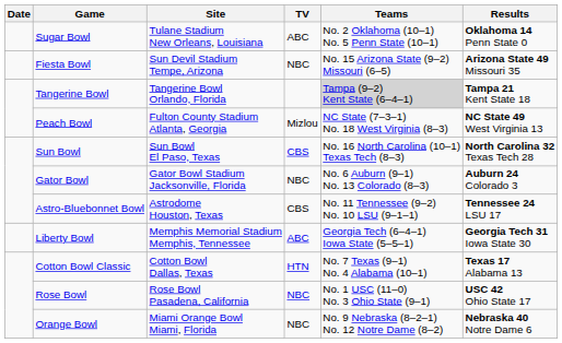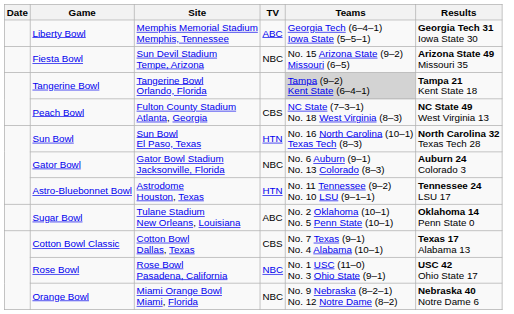 <table class="wikitable" style="font-size:90%">
 <tr>
 <th>Date</th>
 <th>Game</th>
 <th>Site</th>
 <th>TV</th>
 <th>Teams</th>
 <th>Results</th>
 </tr>
 <tr>
 <td></td>
-<td><a href='#'>Sugar Bowl</a></td>
-<td><a href='#'>Tulane Stadium</a><br><a href='#'>New Orleans</a>, <a href='#'>Louisiana</a></td>
-<td>ABC</td>
-<td>No. 2 <a href='#'>Oklahoma</a> (10–1)<br>No. 5 <a href='#'>Penn State</a> (10–1)</td>
-<td><strong>Oklahoma 14</strong><br>Penn State 0</td>
+<td><a href='#'>Liberty Bowl</a></td>
+<td><a href='#'>Memphis Memorial Stadium</a><br><a href='#'>Memphis, Tennessee</a></td>
+<td><a href='#'>ABC</a></td>
+<td><a href='#'>Georgia Tech</a> (6–4–1)<br><a href='#'>Iowa State</a> (5–5–1)</td>
+<td><strong>Georgia Tech 31</strong><br>Iowa State 30</td>
 </tr>
 <tr>
 <td></td>
 <td><a href='#'>Fiesta Bowl</a></td>
 <td><a href='#'>Sun Devil Stadium</a><br><a href='#'>Tempe, Arizona</a></td>
 <td>NBC</td>
 <td>No. 15 <a href='#'>Arizona State</a> (9–2)<br><a href='#'>Missouri</a> (6–5)</td>
 <td><strong>Arizona State 49</strong><br>Missouri 35</td>
 </tr>
 <tr>
 <td rowspan=2></td>
 <td><a href='#'>Tangerine Bowl</a></td>
 <td><a href='#'>Tangerine Bowl</a><br><a href='#'>Orlando, Florida</a></td>
 <td></td>
 <td style="background: lightgrey;"><a href='#'>Tampa</a> (9–2)<br><a href='#'>Kent State</a> (6–4–1)</td>
 <td><strong>Tampa 21</strong><br>Kent State 18</td>
 </tr>
 <tr>
 <td><a href='#'>Peach Bowl</a></td>
 <td><a href='#'>Fulton County Stadium</a><br><a href='#'>Atlanta</a>, <a href='#'>Georgia</a></td>
-<td>Mizlou</td>
+<td>CBS</td>
 <td><a href='#'>NC State</a> (7–3–1)<br>No. 18 <a href='#'>West Virginia</a> (8–3)</td>
 <td><strong>NC State 49</strong><br>West Virginia 13</td>
 </tr>
 <tr>
 <td rowspan=3></td>
 <td><a href='#'>Sun Bowl</a></td>
 <td><a href='#'>Sun Bowl</a><br><a href='#'>El Paso, Texas</a></td>
-<td><a href='#'>CBS</a></td>
+<td><a href='#'>HTN</a></td>
 <td>No. 16 <a href='#'>North Carolina</a> (10–1)<br><a href='#'>Texas Tech</a> (8–3)</td>
 <td><strong>North Carolina 32</strong><br>Texas Tech 28</td>
 </tr>
 <tr>
 <td><a href='#'>Gator Bowl</a></td>
 <td><a href='#'>Gator Bowl Stadium</a><br><a href='#'>Jacksonville, Florida</a></td>
 <td>NBC</td>
 <td>No. 6 <a href='#'>Auburn</a> (9–1)<br>No. 13 <a href='#'>Colorado</a> (8–3)</td>
 <td><strong>Auburn 24</strong><br>Colorado 3</td>
 </tr>
 <tr>
 <td><a href='#'>Astro-Bluebonnet Bowl</a></td>
 <td><a href='#'>Astrodome</a><br><a href='#'>Houston</a>, <a href='#'>Texas</a></td>
-<td>CBS</td>
+<td><a href='#'>HTN</a></td>
 <td>No. 11 <a href='#'>Tennessee</a> (9–2)<br>No. 10 <a href='#'>LSU</a> (9–1–1)</td>
 <td><strong>Tennessee 24</strong><br>LSU 17</td>
 </tr>
 <tr>
 <td></td>
-<td><a href='#'>Liberty Bowl</a></td>
-<td><a href='#'>Memphis Memorial Stadium</a><br><a href='#'>Memphis, Tennessee</a></td>
-<td><a href='#'>ABC</a></td>
-<td><a href='#'>Georgia Tech</a> (6–4–1)<br><a href='#'>Iowa State</a> (5–5–1)</td>
-<td><strong>Georgia Tech 31</strong><br>Iowa State 30</td>
+<td><a href='#'>Sugar Bowl</a></td>
+<td><a href='#'>Tulane Stadium</a><br><a href='#'>New Orleans</a>, <a href='#'>Louisiana</a></td>
+<td>ABC</td>
+<td>No. 2 <a href='#'>Oklahoma</a> (10–1)<br>No. 5 <a href='#'>Penn State</a> (10–1)</td>
+<td><strong>Oklahoma 14</strong><br>Penn State 0</td>
 </tr>
 <tr>
 <td rowspan=3></td>
 <td><a href='#'>Cotton Bowl Classic</a></td>
 <td><a href='#'>Cotton Bowl</a><br><a href='#'>Dallas</a>, <a href='#'>Texas</a></td>
-<td><a href='#'>HTN</a></td>
+<td>CBS</td>
 <td>No. 7 <a href='#'>Texas</a> (9–1)<br>No. 4 <a href='#'>Alabama</a> (10–1)</td>
 <td><strong>Texas 17</strong><br>Alabama 13</td>
 </tr>
 <tr>
 <td><a href='#'>Rose Bowl</a></td>
 <td><a href='#'>Rose Bowl</a><br><a href='#'>Pasadena, California</a></td>
 <td><a href='#'>NBC</a></td>
 <td>No. 1 <a href='#'>USC</a> (11–0)<br>No. 3 <a href='#'>Ohio State</a> (9–1)</td>
 <td><strong>USC 42</strong><br>Ohio State 17</td>
 </tr>
 <tr>
 <td><a href='#'>Orange Bowl</a></td>
 <td><a href='#'>Miami Orange Bowl</a><br><a href='#'>Miami</a>, <a href='#'>Florida</a></td>
 <td>NBC</td>
 <td>No. 9 <a href='#'>Nebraska</a> (8–2–1)<br>No. 12 <a href='#'>Notre Dame</a> (8–2)</td>
 <td><strong>Nebraska 40</strong><br>Notre Dame 6</td>
 </tr>
 </table>
